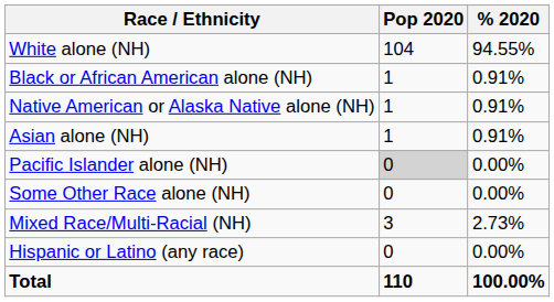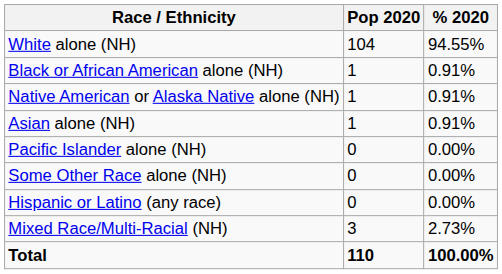 <table class="wikitable">
 <tr>
 <th>Race / Ethnicity</th>
 <th>Pop 2020</th>
 <th>% 2020</th>
 </tr>
 <tr>
 <td><a href='#'>White</a> alone (NH)</td>
 <td>104</td>
 <td>94.55%</td>
 </tr>
 <tr>
 <td><a href='#'>Black or African American</a> alone (NH)</td>
 <td>1</td>
 <td>0.91%</td>
 </tr>
 <tr>
 <td><a href='#'>Native American</a> or <a href='#'>Alaska Native</a> alone (NH)</td>
 <td>1</td>
 <td>0.91%</td>
 </tr>
 <tr>
 <td><a href='#'>Asian</a> alone (NH)</td>
 <td>1</td>
 <td>0.91%</td>
 </tr>
 <tr>
 <td><a href='#'>Pacific Islander</a> alone (NH)</td>
-<td style="background: lightgrey;">0</td>
+<td>0</td>
 <td>0.00%</td>
 </tr>
 <tr>
 <td><a href='#'>Some Other Race</a> alone (NH)</td>
+<td>0</td>
+<td>0.00%</td>
+</tr>
+<tr>
+<td><a href='#'>Hispanic or Latino</a> (any race)</td>
 <td>0</td>
 <td>0.00%</td>
 </tr>
 <tr>
 <td><a href='#'>Mixed Race/Multi-Racial</a> (NH)</td>
 <td>3</td>
 <td>2.73%</td>
 </tr>
 <tr>
-<td><a href='#'>Hispanic or Latino</a> (any race)</td>
-<td>0</td>
-<td>0.00%</td>
-</tr>
-<tr>
 <td><strong>Total</strong></td>
 <td><strong>110</strong></td>
 <td><strong>100.00%</strong></td>
 </tr>
 </table>
